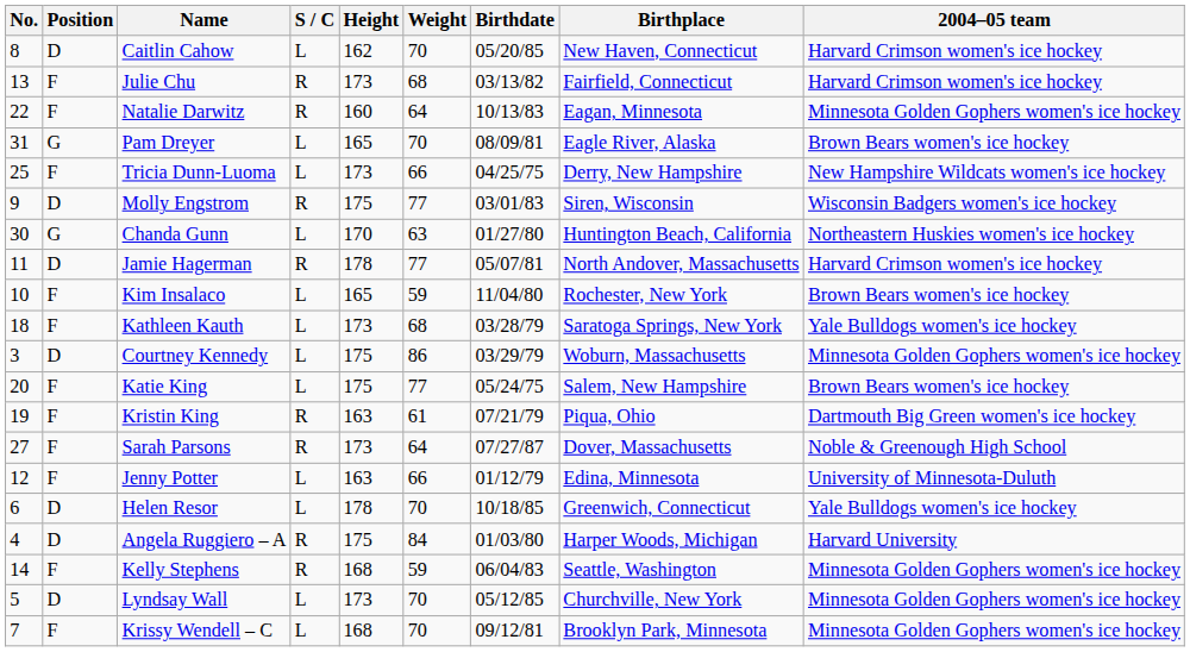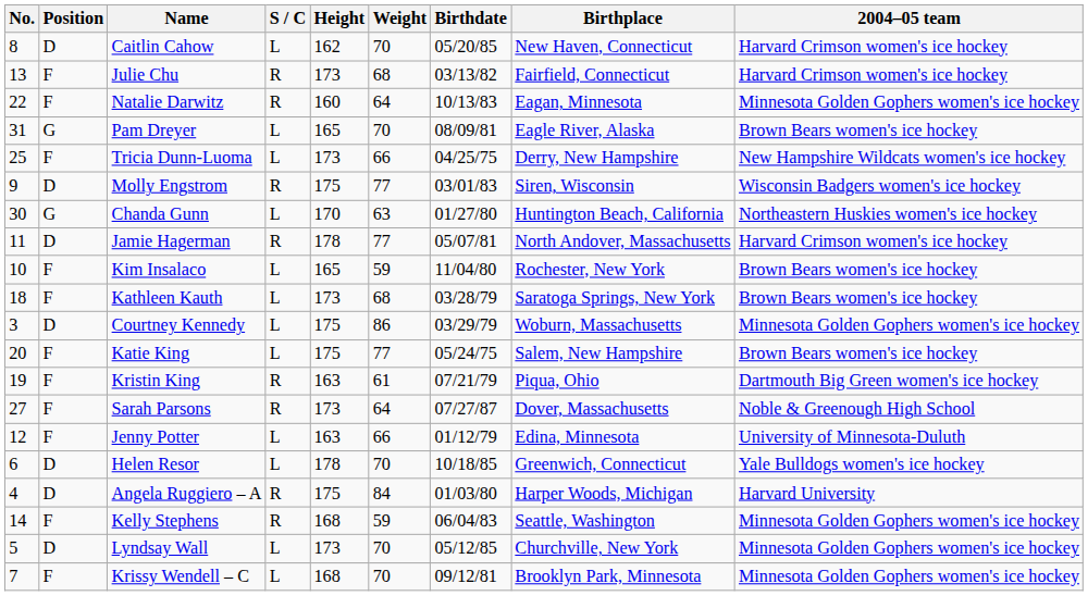 <table class="wikitable">
 <tr>
 <th>No.</th>
 <th>Position</th>
 <th>Name</th>
 <th>S / C</th>
 <th>Height</th>
 <th>Weight</th>
 <th>Birthdate</th>
 <th>Birthplace</th>
 <th>2004–05 team</th>
 </tr>
 <tr>
 <td>8</td>
 <td>D</td>
 <td><a href='#'>Caitlin Cahow</a></td>
 <td>L</td>
 <td>162</td>
 <td>70</td>
 <td>05/20/85</td>
 <td><a href='#'>New Haven, Connecticut</a></td>
 <td><a href='#'>Harvard Crimson women's ice hockey</a></td>
 </tr>
 <tr>
 <td>13</td>
 <td>F</td>
 <td><a href='#'>Julie Chu</a></td>
 <td>R</td>
 <td>173</td>
 <td>68</td>
 <td>03/13/82</td>
 <td><a href='#'>Fairfield, Connecticut</a></td>
 <td><a href='#'>Harvard Crimson women's ice hockey</a></td>
 </tr>
 <tr>
 <td>22</td>
 <td>F</td>
 <td><a href='#'>Natalie Darwitz</a></td>
 <td>R</td>
 <td>160</td>
 <td>64</td>
 <td>10/13/83</td>
 <td><a href='#'>Eagan, Minnesota</a></td>
 <td><a href='#'>Minnesota Golden Gophers women's ice hockey</a></td>
 </tr>
 <tr>
 <td>31</td>
 <td>G</td>
 <td><a href='#'>Pam Dreyer</a></td>
 <td>L</td>
 <td>165</td>
 <td>70</td>
 <td>08/09/81</td>
 <td><a href='#'>Eagle River, Alaska</a></td>
 <td><a href='#'>Brown Bears women's ice hockey</a></td>
 </tr>
 <tr>
 <td>25</td>
 <td>F</td>
 <td><a href='#'>Tricia Dunn-Luoma</a></td>
 <td>L</td>
 <td>173</td>
 <td>66</td>
 <td>04/25/75</td>
 <td><a href='#'>Derry, New Hampshire</a></td>
 <td><a href='#'>New Hampshire Wildcats women's ice hockey</a></td>
 </tr>
 <tr>
 <td>9</td>
 <td>D</td>
 <td><a href='#'>Molly Engstrom</a></td>
 <td>R</td>
 <td>175</td>
 <td>77</td>
 <td>03/01/83</td>
 <td><a href='#'>Siren, Wisconsin</a></td>
 <td><a href='#'>Wisconsin Badgers women's ice hockey</a></td>
 </tr>
 <tr>
 <td>30</td>
 <td>G</td>
 <td><a href='#'>Chanda Gunn</a></td>
 <td>L</td>
 <td>170</td>
 <td>63</td>
 <td>01/27/80</td>
 <td><a href='#'>Huntington Beach, California</a></td>
 <td><a href='#'>Northeastern Huskies women's ice hockey</a></td>
 </tr>
 <tr>
 <td>11</td>
 <td>D</td>
 <td><a href='#'>Jamie Hagerman</a></td>
 <td>R</td>
 <td>178</td>
 <td>77</td>
 <td>05/07/81</td>
 <td><a href='#'>North Andover, Massachusetts</a></td>
 <td><a href='#'>Harvard Crimson women's ice hockey</a></td>
 </tr>
 <tr>
 <td>10</td>
 <td>F</td>
 <td><a href='#'>Kim Insalaco</a></td>
 <td>L</td>
 <td>165</td>
 <td>59</td>
 <td>11/04/80</td>
 <td><a href='#'>Rochester, New York</a></td>
 <td><a href='#'>Brown Bears women's ice hockey</a></td>
 </tr>
 <tr>
 <td>18</td>
 <td>F</td>
 <td><a href='#'>Kathleen Kauth</a></td>
 <td>L</td>
 <td>173</td>
 <td>68</td>
 <td>03/28/79</td>
 <td><a href='#'>Saratoga Springs, New York</a></td>
-<td><a href='#'>Yale Bulldogs women's ice hockey</a></td>
+<td><a href='#'>Brown Bears women's ice hockey</a></td>
 </tr>
 <tr>
 <td>3</td>
 <td>D</td>
 <td><a href='#'>Courtney Kennedy</a></td>
 <td>L</td>
 <td>175</td>
 <td>86</td>
 <td>03/29/79</td>
 <td><a href='#'>Woburn, Massachusetts</a></td>
 <td><a href='#'>Minnesota Golden Gophers women's ice hockey</a></td>
 </tr>
 <tr>
 <td>20</td>
 <td>F</td>
 <td><a href='#'>Katie King</a></td>
 <td>L</td>
 <td>175</td>
 <td>77</td>
 <td>05/24/75</td>
 <td><a href='#'>Salem, New Hampshire</a></td>
 <td><a href='#'>Brown Bears women's ice hockey</a></td>
 </tr>
 <tr>
 <td>19</td>
 <td>F</td>
 <td><a href='#'>Kristin King</a></td>
 <td>R</td>
 <td>163</td>
 <td>61</td>
 <td>07/21/79</td>
 <td><a href='#'>Piqua, Ohio</a></td>
 <td><a href='#'>Dartmouth Big Green women's ice hockey</a></td>
 </tr>
 <tr>
 <td>27</td>
 <td>F</td>
 <td><a href='#'>Sarah Parsons</a></td>
 <td>R</td>
 <td>173</td>
 <td>64</td>
 <td>07/27/87</td>
 <td><a href='#'>Dover, Massachusetts</a></td>
 <td><a href='#'>Noble & Greenough High School</a></td>
 </tr>
 <tr>
 <td>12</td>
 <td>F</td>
 <td><a href='#'>Jenny Potter</a></td>
 <td>L</td>
 <td>163</td>
 <td>66</td>
 <td>01/12/79</td>
 <td><a href='#'>Edina, Minnesota</a></td>
 <td><a href='#'>University of Minnesota-Duluth</a></td>
 </tr>
 <tr>
 <td>6</td>
 <td>D</td>
 <td><a href='#'>Helen Resor</a></td>
 <td>L</td>
 <td>178</td>
 <td>70</td>
 <td>10/18/85</td>
 <td><a href='#'>Greenwich, Connecticut</a></td>
 <td><a href='#'>Yale Bulldogs women's ice hockey</a></td>
 </tr>
 <tr>
 <td>4</td>
 <td>D</td>
 <td><a href='#'>Angela Ruggiero</a> – A</td>
 <td>R</td>
 <td>175</td>
 <td>84</td>
 <td>01/03/80</td>
 <td><a href='#'>Harper Woods, Michigan</a></td>
 <td><a href='#'>Harvard University</a></td>
 </tr>
 <tr>
 <td>14</td>
 <td>F</td>
 <td><a href='#'>Kelly Stephens</a></td>
 <td>R</td>
 <td>168</td>
 <td>59</td>
 <td>06/04/83</td>
 <td><a href='#'>Seattle, Washington</a></td>
 <td><a href='#'>Minnesota Golden Gophers women's ice hockey</a></td>
 </tr>
 <tr>
 <td>5</td>
 <td>D</td>
 <td><a href='#'>Lyndsay Wall</a></td>
 <td>L</td>
 <td>173</td>
 <td>70</td>
 <td>05/12/85</td>
 <td><a href='#'>Churchville, New York</a></td>
 <td><a href='#'>Minnesota Golden Gophers women's ice hockey</a></td>
 </tr>
 <tr>
 <td>7</td>
 <td>F</td>
 <td><a href='#'>Krissy Wendell</a> – C</td>
 <td>L</td>
 <td>168</td>
 <td>70</td>
 <td>09/12/81</td>
 <td><a href='#'>Brooklyn Park, Minnesota</a></td>
 <td><a href='#'>Minnesota Golden Gophers women's ice hockey</a></td>
 </tr>
 </table>
